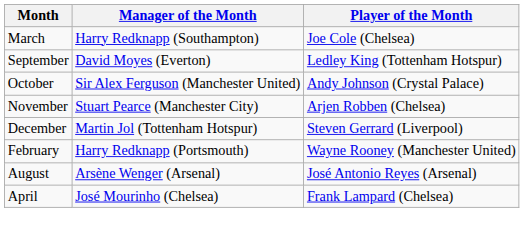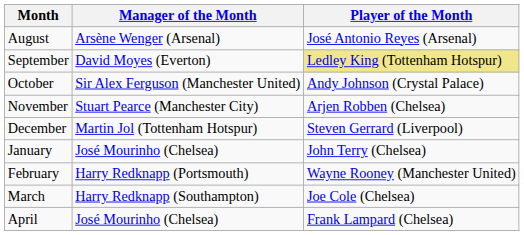 <table class="wikitable">
 <tr>
 <th>Month</th>
 <th><a href='#'>Manager of the Month</a></th>
 <th><a href='#'>Player of the Month</a></th>
 </tr>
 <tr>
-<td>March</td>
-<td> <a href='#'>Harry Redknapp</a> (Southampton)</td>
-<td> <a href='#'>Joe Cole</a> (Chelsea)</td>
+<td>August</td>
+<td> <a href='#'>Arsène Wenger</a> (Arsenal)</td>
+<td> <a href='#'>José Antonio Reyes</a> (Arsenal)</td>
 </tr>
 <tr>
 <td>September</td>
 <td> <a href='#'>David Moyes</a> (Everton)</td>
-<td> <a href='#'>Ledley King</a> (Tottenham Hotspur)</td>
+<td style="background: khaki;"> <a href='#'>Ledley King</a> (Tottenham Hotspur)</td>
 </tr>
 <tr>
 <td>October</td>
 <td> <a href='#'>Sir Alex Ferguson</a> (Manchester United)</td>
 <td> <a href='#'>Andy Johnson</a> (Crystal Palace)</td>
 </tr>
 <tr>
 <td>November</td>
 <td> <a href='#'>Stuart Pearce</a> (Manchester City)</td>
 <td> <a href='#'>Arjen Robben</a> (Chelsea)</td>
 </tr>
 <tr>
 <td>December</td>
 <td> <a href='#'>Martin Jol</a> (Tottenham Hotspur)</td>
 <td> <a href='#'>Steven Gerrard</a> (Liverpool)</td>
 </tr>
 <tr>
+<td>January</td>
+<td> <a href='#'>José Mourinho</a> (Chelsea)</td>
+<td> <a href='#'>John Terry</a> (Chelsea)</td>
+</tr>
+<tr>
 <td>February</td>
 <td> <a href='#'>Harry Redknapp</a> (Portsmouth)</td>
 <td> <a href='#'>Wayne Rooney</a> (Manchester United)</td>
 </tr>
 <tr>
-<td>August</td>
-<td> <a href='#'>Arsène Wenger</a> (Arsenal)</td>
-<td> <a href='#'>José Antonio Reyes</a> (Arsenal)</td>
+<td>March</td>
+<td> <a href='#'>Harry Redknapp</a> (Southampton)</td>
+<td> <a href='#'>Joe Cole</a> (Chelsea)</td>
 </tr>
 <tr>
 <td>April</td>
 <td> <a href='#'>José Mourinho</a> (Chelsea)</td>
 <td> <a href='#'>Frank Lampard</a> (Chelsea)</td>
 </tr>
 </table>
